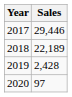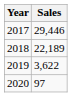 <table class="wikitable">
 <tr>
 <th>Year</th>
 <th>Sales</th>
 </tr>
 <tr>
 <td>2017</td>
 <td>29,446</td>
 </tr>
 <tr>
 <td>2018</td>
 <td>22,189</td>
 </tr>
 <tr>
 <td>2019</td>
-<td>2,428</td>
+<td>3,622</td>
 </tr>
 <tr>
 <td>2020</td>
 <td>97</td>
 </tr>
 </table>
